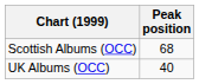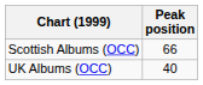 <table class="wikitable">
 <tr>
 <th>Chart (1999)</th>
 <th>Peak<br>position</th>
 </tr>
 <tr>
 <td>Scottish Albums (<a href='#'>OCC</a>)</td>
-<td style="text-align:center;">68</td>
+<td style="text-align:center;">66</td>
 </tr>
 <tr>
 <td>UK Albums (<a href='#'>OCC</a>)</td>
 <td style="text-align:center;">40</td>
 </tr>
 </table>
